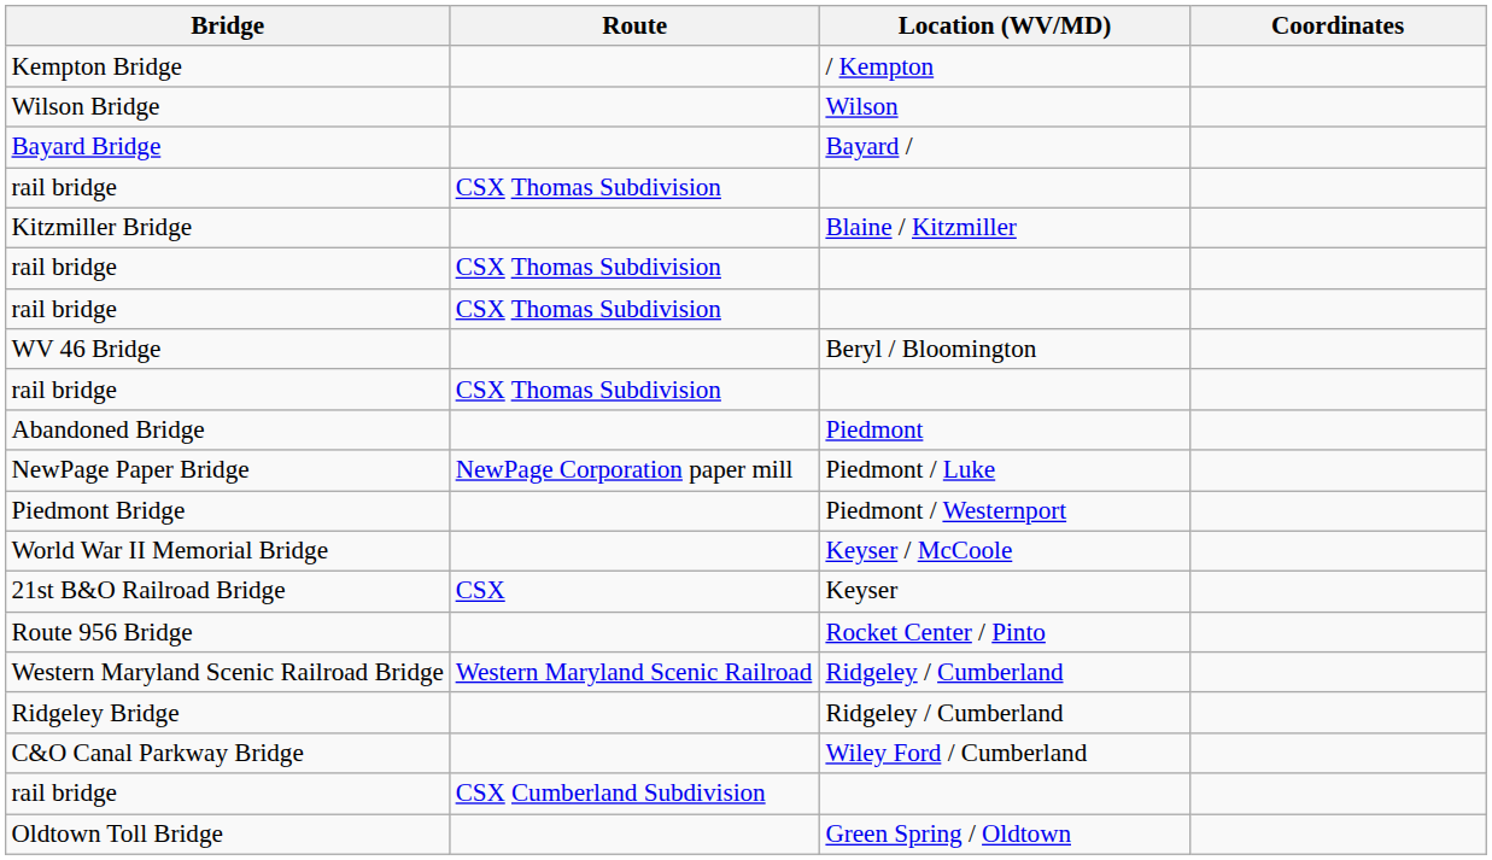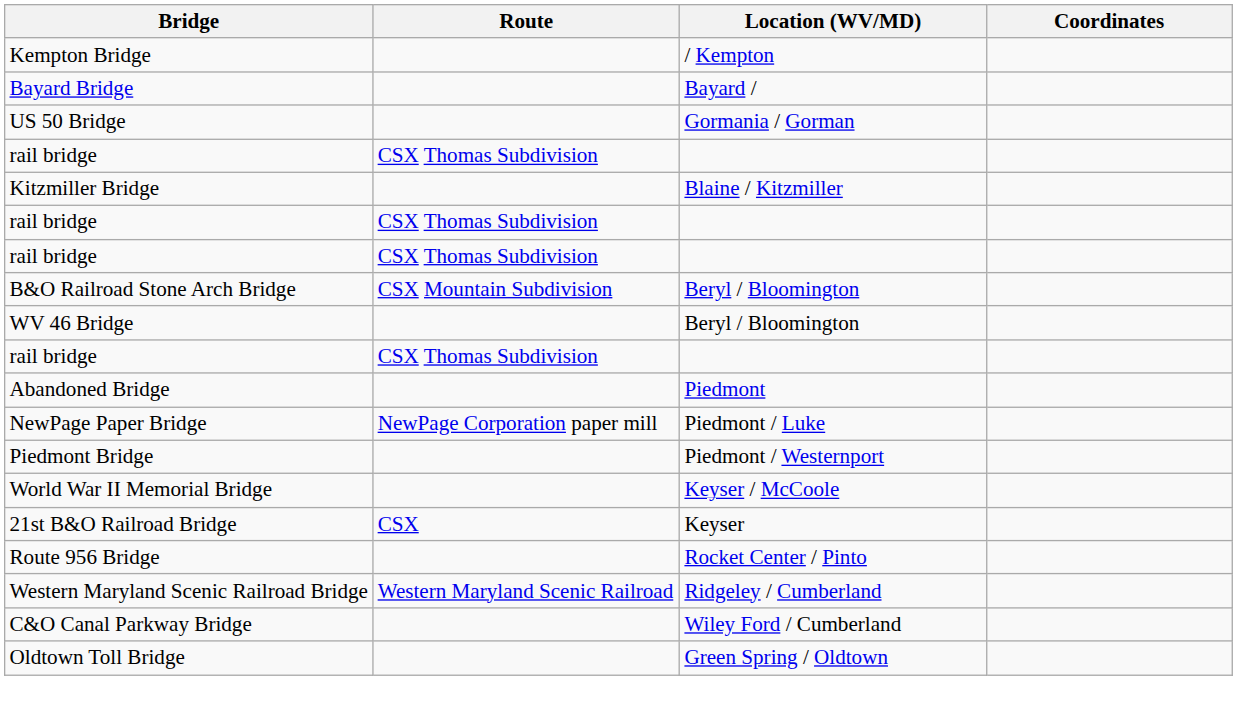 <table class="wikitable">
 <tr>
 <th style="width:30%;">Bridge</th>
 <th style="width:25%;">Route</th>
 <th style="width:25%;">Location (WV/MD)</th>
 <th style="width:20%;">Coordinates</th>
 </tr>
 <tr>
 <td>Kempton Bridge</td>
 <td></td>
 <td>/ <a href='#'>Kempton</a></td>
 <td></td>
 </tr>
 <tr>
-<td>Wilson Bridge</td>
+<td><a href='#'>Bayard Bridge</a></td>
 <td></td>
-<td><a href='#'>Wilson</a></td>
+<td><a href='#'>Bayard</a> /</td>
 <td></td>
 </tr>
 <tr>
-<td><a href='#'>Bayard Bridge</a></td>
+<td>US 50 Bridge</td>
 <td></td>
-<td><a href='#'>Bayard</a> /</td>
+<td><a href='#'>Gormania</a> / <a href='#'>Gorman</a></td>
 <td></td>
 </tr>
 <tr>
 <td>rail bridge</td>
 <td><a href='#'>CSX</a> <a href='#'>Thomas Subdivision</a></td>
 <td></td>
 <td></td>
 </tr>
 <tr>
 <td>Kitzmiller Bridge</td>
 <td><br></td>
 <td><a href='#'>Blaine</a> / <a href='#'>Kitzmiller</a></td>
 <td></td>
 </tr>
 <tr>
 <td>rail bridge</td>
 <td><a href='#'>CSX</a> <a href='#'>Thomas Subdivision</a></td>
 <td></td>
 <td></td>
 </tr>
 <tr>
 <td>rail bridge</td>
 <td><a href='#'>CSX</a> <a href='#'>Thomas Subdivision</a></td>
 <td></td>
+<td></td>
+</tr>
+<tr>
+<td>B&O Railroad Stone Arch Bridge</td>
+<td><a href='#'>CSX</a> <a href='#'>Mountain Subdivision</a></td>
+<td><a href='#'>Beryl</a> / <a href='#'>Bloomington</a></td>
 <td></td>
 </tr>
 <tr>
 <td>WV 46 Bridge</td>
 <td></td>
 <td>Beryl / Bloomington</td>
 <td></td>
 </tr>
 <tr>
 <td>rail bridge</td>
 <td><a href='#'>CSX</a> <a href='#'>Thomas Subdivision</a></td>
 <td></td>
 <td></td>
 </tr>
 <tr>
 <td>Abandoned Bridge</td>
 <td></td>
 <td><a href='#'>Piedmont</a></td>
 <td></td>
 </tr>
 <tr>
 <td>NewPage Paper Bridge</td>
 <td><a href='#'>NewPage Corporation</a> paper mill</td>
 <td>Piedmont / <a href='#'>Luke</a></td>
 <td></td>
 </tr>
 <tr>
 <td>Piedmont Bridge</td>
 <td></td>
 <td>Piedmont / <a href='#'>Westernport</a></td>
 <td></td>
 </tr>
 <tr>
 <td>World War II Memorial Bridge</td>
 <td></td>
 <td><a href='#'>Keyser</a> / <a href='#'>McCoole</a></td>
 <td></td>
 </tr>
 <tr>
 <td>21st B&O Railroad Bridge</td>
 <td><a href='#'>CSX</a></td>
 <td>Keyser</td>
 <td></td>
 </tr>
 <tr>
 <td>Route 956 Bridge</td>
 <td><br></td>
 <td><a href='#'>Rocket Center</a> / <a href='#'>Pinto</a></td>
 <td></td>
 </tr>
 <tr>
 <td>Western Maryland Scenic Railroad Bridge</td>
 <td><a href='#'>Western Maryland Scenic Railroad</a></td>
 <td><a href='#'>Ridgeley</a> / <a href='#'>Cumberland</a></td>
 <td></td>
 </tr>
 <tr>
-<td>Ridgeley Bridge</td>
-<td></td>
-<td>Ridgeley / Cumberland</td>
-<td></td>
-</tr>
-<tr>
 <td>C&O Canal Parkway Bridge</td>
 <td></td>
 <td><a href='#'>Wiley Ford</a> / Cumberland</td>
-<td></td>
-</tr>
-<tr>
-<td>rail bridge</td>
-<td><a href='#'>CSX</a> <a href='#'>Cumberland Subdivision</a></td>
-<td></td>
 <td></td>
 </tr>
 <tr>
 <td>Oldtown Toll Bridge</td>
 <td></td>
 <td><a href='#'>Green Spring</a> / <a href='#'>Oldtown</a></td>
 <td></td>
 </tr>
 </table>
